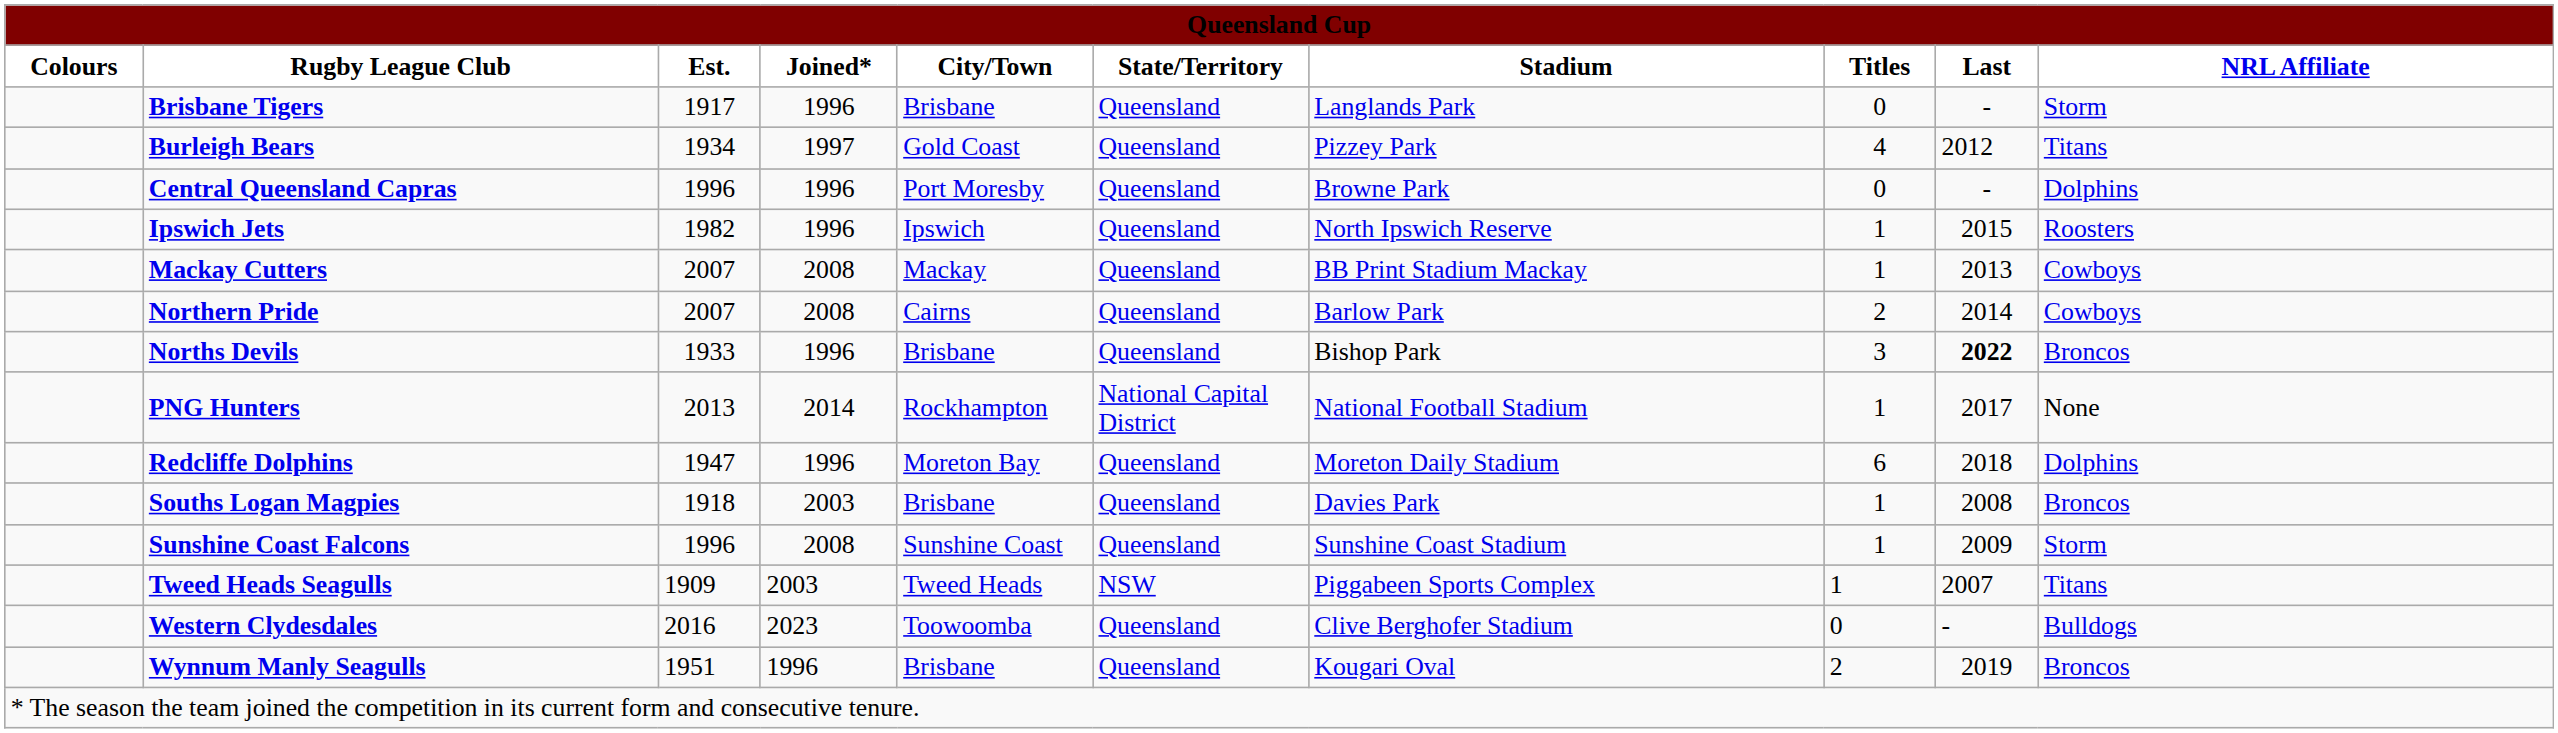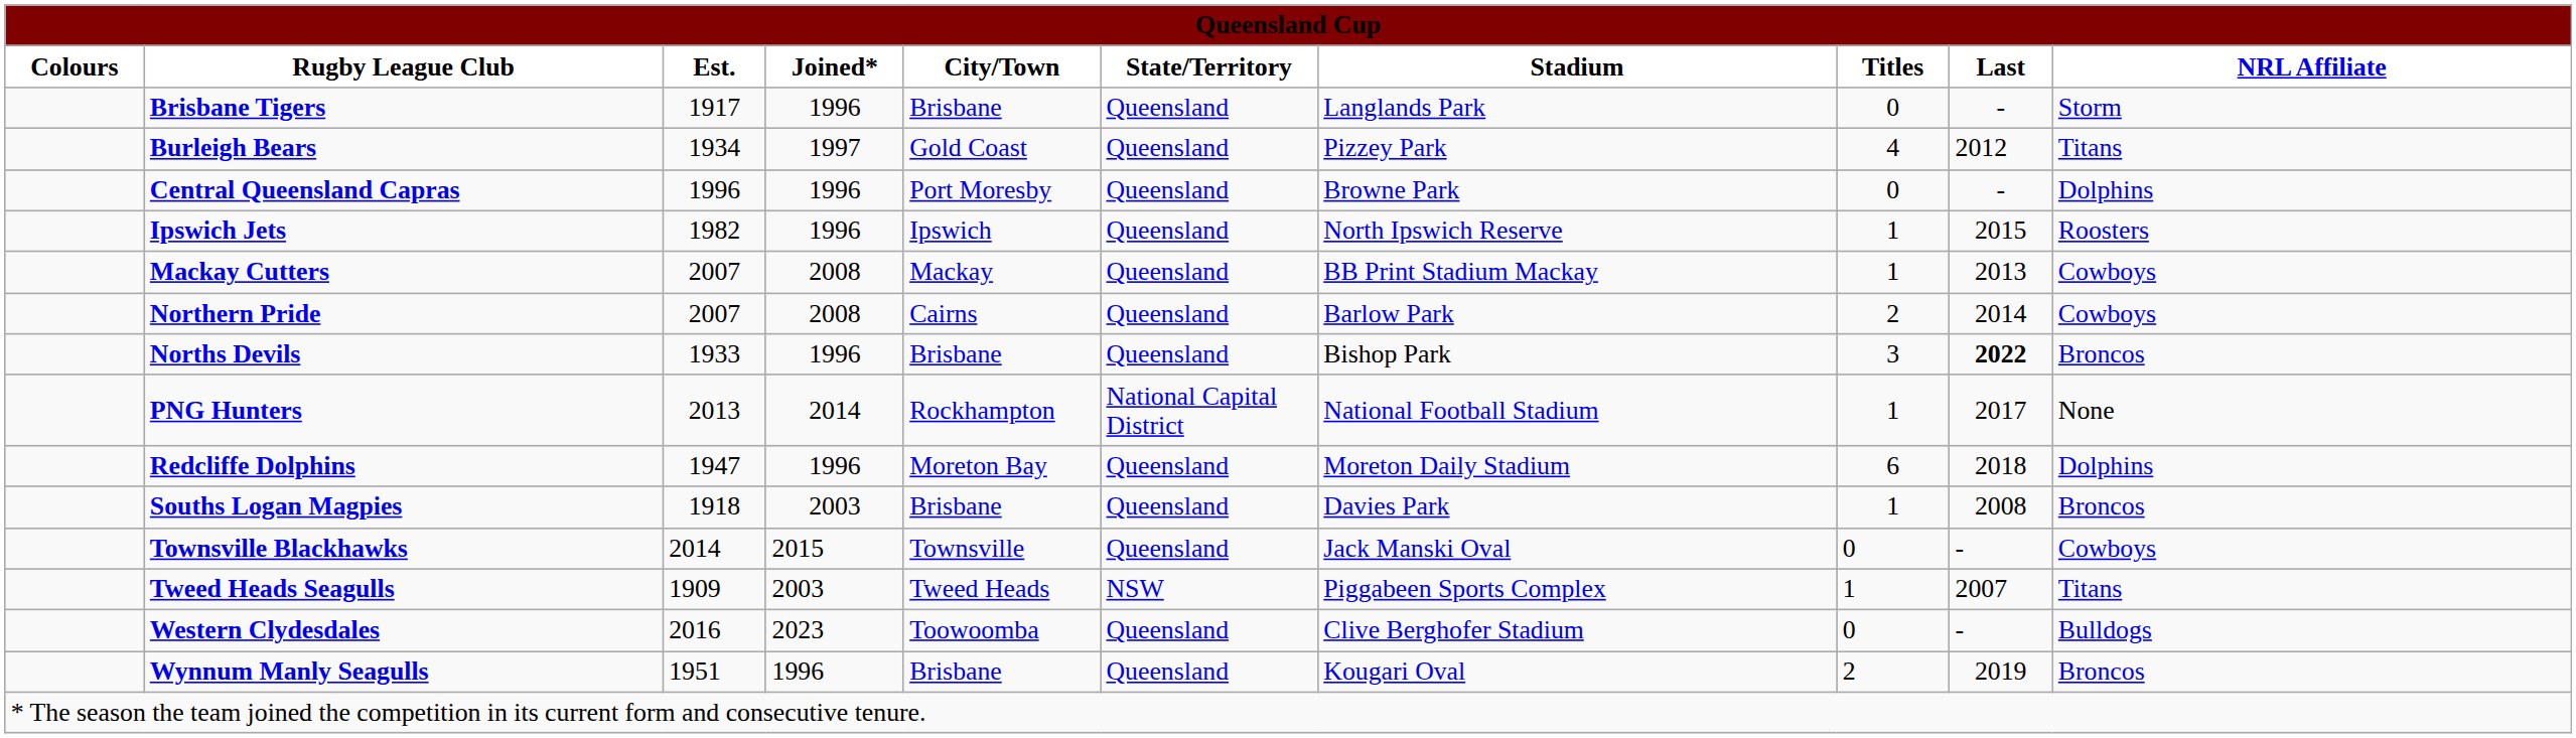 <table class="wikitable" style="width: 100%">
 <tr>
 <td colspan="10" style="background:maroon; text-align:center;"><strong><span>Queensland Cup</span></strong></td>
 </tr>
 <tr>
 <th style="background:white; width:01%">Colours</th>
 <th style="background:white; width:08%">Rugby League Club</th>
 <th style="background:white; width:01%">Est.</th>
 <th style="background:white; width:01%">Joined*</th>
 <th style="background:white; width:01%">City/Town</th>
 <th style="background:white; width:01%  ">State/Territory</th>
 <th style="background:white; width:08%">Stadium</th>
 <th style="background:white; width:01%">Titles</th>
 <th style="background:white; width:01%">Last</th>
 <th style="background:white; width:08%"><a href='#'>NRL Affiliate</a></th>
 </tr>
 <tr>
 <td align="center"></td>
 <td><strong><a href='#'>Brisbane Tigers</a></strong></td>
 <td align="center">1917</td>
 <td align="center">1996</td>
 <td><a href='#'>Brisbane</a></td>
 <td><a href='#'>Queensland</a></td>
 <td><a href='#'>Langlands Park</a></td>
 <td align="center">0</td>
 <td align="center">-</td>
 <td> <a href='#'>Storm</a></td>
 </tr>
 <tr>
 <td align="center"></td>
 <td><strong><a href='#'>Burleigh Bears</a></strong></td>
 <td align="center">1934</td>
 <td align="center">1997</td>
 <td><a href='#'>Gold Coast</a></td>
 <td><a href='#'>Queensland</a></td>
 <td><a href='#'>Pizzey Park</a></td>
 <td align="center">4</td>
 <td>2012</td>
 <td> <a href='#'>Titans</a></td>
 </tr>
 <tr>
 <td align="center"></td>
 <td><strong><a href='#'>Central Queensland Capras</a></strong></td>
 <td align="center">1996</td>
 <td align="center">1996</td>
 <td><a href='#'>Port Moresby</a></td>
 <td><a href='#'>Queensland</a></td>
 <td><a href='#'>Browne Park</a></td>
 <td align="center">0</td>
 <td align="center">-</td>
 <td> <a href='#'>Dolphins</a></td>
 </tr>
 <tr>
 <td align="center"></td>
 <td><strong><a href='#'>Ipswich Jets</a></strong></td>
 <td align="center">1982</td>
 <td align="center">1996</td>
 <td><a href='#'>Ipswich</a></td>
 <td><a href='#'>Queensland</a></td>
 <td><a href='#'>North Ipswich Reserve</a></td>
 <td align="center">1</td>
 <td align="center">2015</td>
 <td> <a href='#'>Roosters</a></td>
 </tr>
 <tr>
 <td align="center"></td>
 <td><strong><a href='#'>Mackay Cutters</a></strong></td>
 <td align="center">2007</td>
 <td align="center">2008</td>
 <td><a href='#'>Mackay</a></td>
 <td><a href='#'>Queensland</a></td>
 <td><a href='#'>BB Print Stadium Mackay</a></td>
 <td align="center">1</td>
 <td align="center">2013</td>
 <td> <a href='#'>Cowboys</a></td>
 </tr>
 <tr>
 <td align="center"></td>
 <td><strong><a href='#'>Northern Pride</a></strong></td>
 <td align="center">2007</td>
 <td align="center">2008</td>
 <td><a href='#'>Cairns</a></td>
 <td><a href='#'>Queensland</a></td>
 <td><a href='#'>Barlow Park</a></td>
 <td align="center">2</td>
 <td align="center">2014</td>
 <td> <a href='#'>Cowboys</a></td>
 </tr>
 <tr>
 <td align="center"></td>
 <td><strong><a href='#'>Norths Devils</a></strong></td>
 <td align="center">1933</td>
 <td align="center">1996</td>
 <td><a href='#'>Brisbane</a></td>
 <td><a href='#'>Queensland</a></td>
 <td>Bishop Park</td>
 <td align="center">3</td>
 <td align="center"><strong>2022</strong></td>
 <td> <a href='#'>Broncos</a></td>
 </tr>
 <tr>
 <td align="center"></td>
 <td><strong><a href='#'>PNG Hunters</a></strong></td>
 <td align="center">2013</td>
 <td align="center">2014</td>
 <td><a href='#'>Rockhampton</a></td>
 <td><a href='#'>National Capital District</a></td>
 <td><a href='#'>National Football Stadium</a></td>
 <td align="center">1</td>
 <td align="center">2017</td>
 <td>None</td>
 </tr>
 <tr>
 <td align="center"></td>
 <td><strong><a href='#'>Redcliffe Dolphins</a></strong></td>
 <td align="center">1947</td>
 <td align="center">1996</td>
 <td><a href='#'>Moreton Bay</a></td>
 <td><a href='#'>Queensland</a></td>
 <td><a href='#'>Moreton Daily Stadium</a></td>
 <td align="center">6</td>
 <td align="center">2018</td>
 <td> <a href='#'>Dolphins</a></td>
 </tr>
 <tr>
 <td align="center"></td>
 <td><strong><a href='#'>Souths Logan Magpies</a></strong></td>
 <td align="center">1918</td>
 <td align="center">2003</td>
 <td><a href='#'>Brisbane</a></td>
 <td><a href='#'>Queensland</a></td>
 <td><a href='#'>Davies Park</a></td>
 <td align="center">1</td>
 <td align="center">2008</td>
 <td> <a href='#'>Broncos</a></td>
 </tr>
 <tr>
 <td align="center"></td>
-<td><strong><a href='#'>Sunshine Coast Falcons</a></strong></td>
-<td align="center">1996</td>
-<td align="center">2008</td>
-<td><a href='#'>Sunshine Coast</a></td>
+<td><strong><a href='#'>Townsville Blackhawks</a></strong></td>
+<td>2014</td>
+<td>2015</td>
+<td><a href='#'>Townsville</a></td>
 <td><a href='#'>Queensland</a></td>
-<td><a href='#'>Sunshine Coast Stadium</a></td>
-<td align="center">1</td>
-<td align="center">2009</td>
-<td> <a href='#'>Storm</a></td>
+<td><a href='#'>Jack Manski Oval</a></td>
+<td>0</td>
+<td>-</td>
+<td> <a href='#'>Cowboys</a></td>
 </tr>
 <tr>
 <td align="center"></td>
 <td><strong><a href='#'>Tweed Heads Seagulls</a></strong></td>
 <td>1909</td>
 <td>2003</td>
 <td><a href='#'>Tweed Heads</a></td>
 <td><a href='#'>NSW</a></td>
 <td><a href='#'>Piggabeen Sports Complex</a></td>
 <td>1</td>
 <td>2007</td>
 <td> <a href='#'>Titans</a></td>
 </tr>
 <tr>
 <td align="center"></td>
 <td><strong><a href='#'>Western Clydesdales</a></strong></td>
 <td>2016</td>
 <td>2023</td>
 <td><a href='#'>Toowoomba</a></td>
 <td><a href='#'>Queensland</a></td>
 <td><a href='#'>Clive Berghofer Stadium</a></td>
 <td>0</td>
 <td>-</td>
 <td> <a href='#'>Bulldogs</a></td>
 </tr>
 <tr>
 <td align="center"></td>
 <td><strong><a href='#'>Wynnum Manly Seagulls</a></strong></td>
 <td>1951</td>
 <td>1996</td>
 <td><a href='#'>Brisbane</a></td>
 <td><a href='#'>Queensland</a></td>
 <td><a href='#'>Kougari Oval</a></td>
 <td>2</td>
 <td align="center">2019</td>
 <td> <a href='#'>Broncos</a></td>
 </tr>
 <tr>
 <td colspan="10">* The season the team joined the competition in its current form and consecutive tenure.</td>
 </tr>
 </table>
